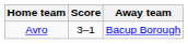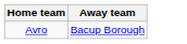 <table class="wikitable" style="text-align: center">
 <tr>
 <th>Home team</th>
-<th>Score</th>
 <th>Away team</th>
 </tr>
 <tr>
 <td><a href='#'>Avro</a></td>
-<td>3–1</td>
 <td><a href='#'>Bacup Borough</a></td>
 </tr>
 </table>
